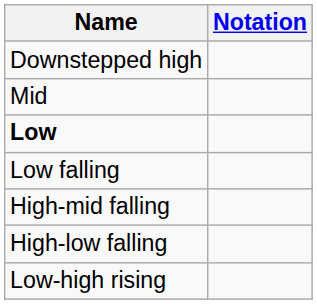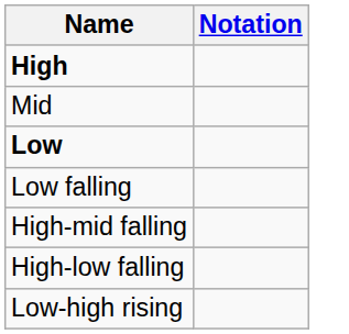 <table class="wikitable">
 <tr>
 <th>Name</th>
 <th><a href='#'>Notation</a></th>
 </tr>
 <tr>
-<td>Downstepped high</td>
-<td></td>
+<td><strong>High</strong></td>
+<td><strong></strong></td>
 </tr>
 <tr>
 <td>Mid</td>
 <td></td>
 </tr>
 <tr>
 <td><strong>Low</strong></td>
 <td><strong></strong></td>
 </tr>
 <tr>
 <td>Low falling</td>
 <td></td>
 </tr>
 <tr>
 <td>High-mid falling</td>
 <td></td>
 </tr>
 <tr>
 <td>High-low falling</td>
 <td></td>
 </tr>
 <tr>
 <td>Low-high rising</td>
 <td></td>
 </tr>
 </table>
